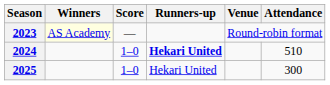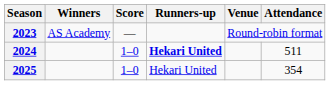 <table class="wikitable plainrowheaders sortable">
 <tr>
 <th scope=col>Season</th>
 <th scope=col>Winners</th>
 <th scope=col>Score</th>
 <th scope=col>Runners-up</th>
 <th scope=col>Venue</th>
 <th scope="col">Attendance</th>
 </tr>
 <tr>
 <th scope="row" style="text-align:center"><a href='#'>2023</a></th>
-<td style="background: lightyellow;"> <a href='#'>AS Academy</a></td>
+<td> <a href='#'>AS Academy</a></td>
 <td align="center">—</td>
 <td> </td>
 <td align="center" colspan=2><a href='#'>Round-robin format</a></td>
 </tr>
 <tr>
 <th scope="row" style="text-align:center"><a href='#'>2024</a></th>
 <td> </td>
 <td align=center><a href='#'>1–0</a></td>
 <td><strong> <a href='#'>Hekari United</a></strong></td>
 <td></td>
-<td align=center>510</td>
+<td align=center>511</td>
 </tr>
 <tr>
 <th scope="row" style="text-align:center"><a href='#'>2025</a></th>
 <td> </td>
 <td align=center><a href='#'>1–0</a></td>
 <td> <a href='#'>Hekari United</a></td>
 <td></td>
-<td align=center>300</td>
+<td align=center>354</td>
 </tr>
 </table>
